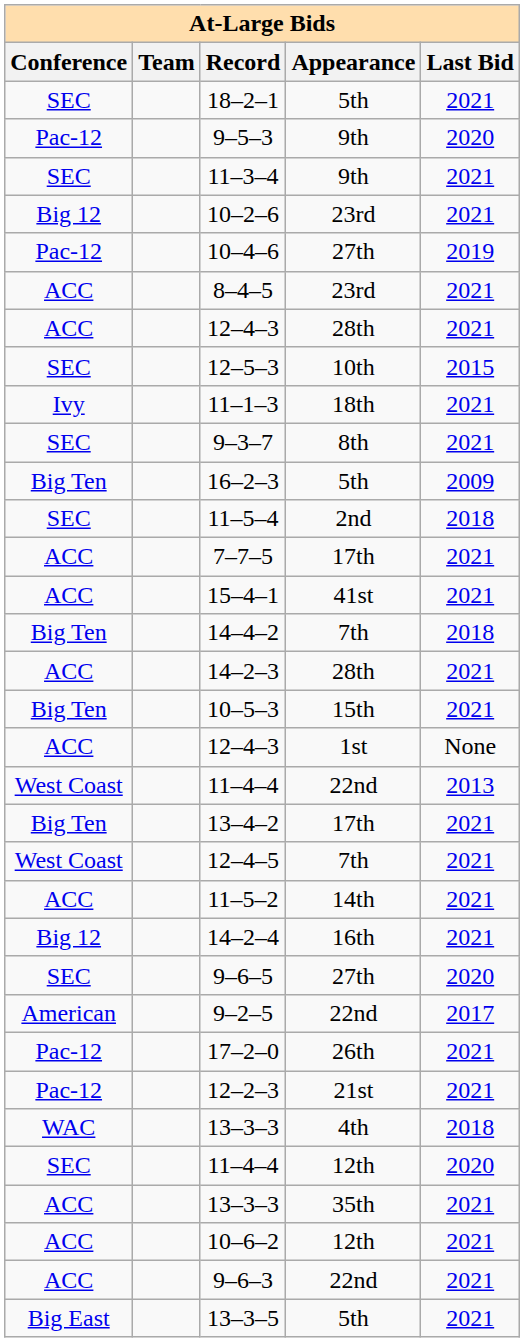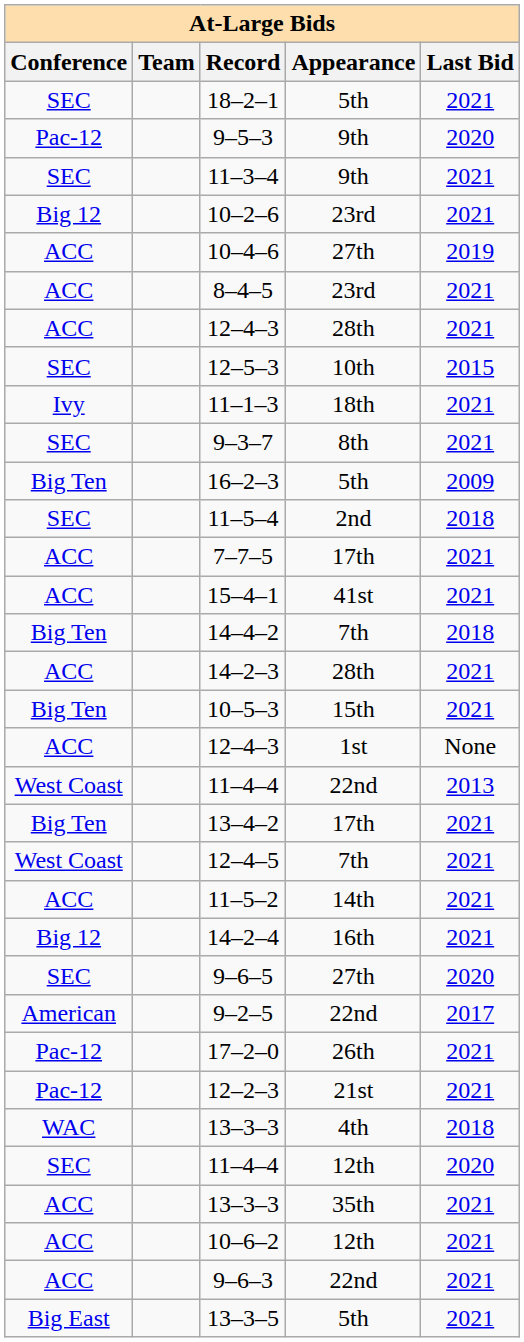 <table class="wikitable sortable plainrowheaders" style="text-align:center;">
 <tr>
 <th colspan="6" style="background:#ffdead;">At-Large Bids</th>
 </tr>
 <tr>
 <th scope="col">Conference</th>
 <th scope="col">Team</th>
 <th scope="col" data-sort-type="number">Record</th>
 <th scope="col">Appearance</th>
 <th scope="col">Last Bid</th>
 </tr>
 <tr>
 <td><a href='#'>SEC</a></td>
 <td style=><a href='#'></a></td>
 <td>18–2–1</td>
 <td>5th</td>
 <td><a href='#'>2021</a></td>
 </tr>
 <tr>
 <td><a href='#'>Pac-12</a></td>
 <td style=><a href='#'></a></td>
 <td>9–5–3</td>
 <td>9th</td>
 <td><a href='#'>2020</a></td>
 </tr>
 <tr>
 <td><a href='#'>SEC</a></td>
 <td style=><a href='#'></a></td>
 <td>11–3–4</td>
 <td>9th</td>
 <td><a href='#'>2021</a></td>
 </tr>
 <tr>
 <td><a href='#'>Big 12</a></td>
 <td style=><a href='#'></a></td>
 <td>10–2–6</td>
 <td>23rd</td>
 <td><a href='#'>2021</a></td>
 </tr>
 <tr>
-<td><a href='#'>Pac-12</a></td>
+<td><a href='#'>ACC</a></td>
 <td style=><a href='#'></a></td>
 <td>10–4–6</td>
 <td>27th</td>
 <td><a href='#'>2019</a></td>
 </tr>
 <tr>
 <td><a href='#'>ACC</a></td>
 <td style=><a href='#'></a></td>
 <td>8–4–5</td>
 <td>23rd</td>
 <td><a href='#'>2021</a></td>
 </tr>
 <tr>
 <td><a href='#'>ACC</a></td>
 <td style=><a href='#'></a></td>
 <td>12–4–3</td>
 <td>28th</td>
 <td><a href='#'>2021</a></td>
 </tr>
 <tr>
 <td><a href='#'>SEC</a></td>
 <td style=><a href='#'></a></td>
 <td>12–5–3</td>
 <td>10th</td>
 <td><a href='#'>2015</a></td>
 </tr>
 <tr>
 <td><a href='#'>Ivy</a></td>
 <td style=><a href='#'></a></td>
 <td>11–1–3</td>
 <td>18th</td>
 <td><a href='#'>2021</a></td>
 </tr>
 <tr>
 <td><a href='#'>SEC</a></td>
 <td style=><a href='#'></a></td>
 <td>9–3–7</td>
 <td>8th</td>
 <td><a href='#'>2021</a></td>
 </tr>
 <tr>
 <td><a href='#'>Big Ten</a></td>
 <td style=><a href='#'></a></td>
 <td>16–2–3</td>
 <td>5th</td>
 <td><a href='#'>2009</a></td>
 </tr>
 <tr>
 <td><a href='#'>SEC</a></td>
 <td style=><a href='#'></a></td>
 <td>11–5–4</td>
 <td>2nd</td>
 <td><a href='#'>2018</a></td>
 </tr>
 <tr>
 <td><a href='#'>ACC</a></td>
 <td style=><a href='#'></a></td>
 <td>7–7–5</td>
 <td>17th</td>
 <td><a href='#'>2021</a></td>
 </tr>
 <tr>
 <td><a href='#'>ACC</a></td>
 <td style=><a href='#'></a></td>
 <td>15–4–1</td>
 <td>41st</td>
 <td><a href='#'>2021</a></td>
 </tr>
 <tr>
 <td><a href='#'>Big Ten</a></td>
 <td style=><a href='#'></a></td>
 <td>14–4–2</td>
 <td>7th</td>
 <td><a href='#'>2018</a></td>
 </tr>
 <tr>
 <td><a href='#'>ACC</a></td>
 <td style=><a href='#'></a></td>
 <td>14–2–3</td>
 <td>28th</td>
 <td><a href='#'>2021</a></td>
 </tr>
 <tr>
 <td><a href='#'>Big Ten</a></td>
 <td style=><a href='#'></a></td>
 <td>10–5–3</td>
 <td>15th</td>
 <td><a href='#'>2021</a></td>
 </tr>
 <tr>
 <td><a href='#'>ACC</a></td>
 <td style=><a href='#'></a></td>
 <td>12–4–3</td>
 <td>1st</td>
 <td>None</td>
 </tr>
 <tr>
 <td><a href='#'>West Coast</a></td>
 <td style=><a href='#'></a></td>
 <td>11–4–4</td>
 <td>22nd</td>
 <td><a href='#'>2013</a></td>
 </tr>
 <tr>
 <td><a href='#'>Big Ten</a></td>
 <td style=><a href='#'></a></td>
 <td>13–4–2</td>
 <td>17th</td>
 <td><a href='#'>2021</a></td>
 </tr>
 <tr>
 <td><a href='#'>West Coast</a></td>
 <td style=><a href='#'></a></td>
 <td>12–4–5</td>
 <td>7th</td>
 <td><a href='#'>2021</a></td>
 </tr>
 <tr>
 <td><a href='#'>ACC</a></td>
 <td style=><a href='#'></a></td>
 <td>11–5–2</td>
 <td>14th</td>
 <td><a href='#'>2021</a></td>
 </tr>
 <tr>
 <td><a href='#'>Big 12</a></td>
 <td style=><a href='#'></a></td>
 <td>14–2–4</td>
 <td>16th</td>
 <td><a href='#'>2021</a></td>
 </tr>
 <tr>
 <td><a href='#'>SEC</a></td>
 <td style=><a href='#'></a></td>
 <td>9–6–5</td>
 <td>27th</td>
 <td><a href='#'>2020</a></td>
 </tr>
 <tr>
 <td><a href='#'>American</a></td>
 <td style=><a href='#'></a></td>
 <td>9–2–5</td>
 <td>22nd</td>
 <td><a href='#'>2017</a></td>
 </tr>
 <tr>
 <td><a href='#'>Pac-12</a></td>
 <td style=><a href='#'></a></td>
 <td>17–2–0</td>
 <td>26th</td>
 <td><a href='#'>2021</a></td>
 </tr>
 <tr>
 <td><a href='#'>Pac-12</a></td>
 <td style=><a href='#'></a></td>
 <td>12–2–3</td>
 <td>21st</td>
 <td><a href='#'>2021</a></td>
 </tr>
 <tr>
 <td><a href='#'>WAC</a></td>
 <td style=><a href='#'></a></td>
 <td>13–3–3</td>
 <td>4th</td>
 <td><a href='#'>2018</a></td>
 </tr>
 <tr>
 <td><a href='#'>SEC</a></td>
 <td style=><a href='#'></a></td>
 <td>11–4–4</td>
 <td>12th</td>
 <td><a href='#'>2020</a></td>
 </tr>
 <tr>
 <td><a href='#'>ACC</a></td>
 <td style=><a href='#'></a></td>
 <td>13–3–3</td>
 <td>35th</td>
 <td><a href='#'>2021</a></td>
 </tr>
 <tr>
 <td><a href='#'>ACC</a></td>
 <td style=><a href='#'></a></td>
 <td>10–6–2</td>
 <td>12th</td>
 <td><a href='#'>2021</a></td>
 </tr>
 <tr>
 <td><a href='#'>ACC</a></td>
 <td style=><a href='#'></a></td>
 <td>9–6–3</td>
 <td>22nd</td>
 <td><a href='#'>2021</a></td>
 </tr>
 <tr>
 <td><a href='#'>Big East</a></td>
 <td style=><a href='#'></a></td>
 <td>13–3–5</td>
 <td>5th</td>
 <td><a href='#'>2021</a></td>
 </tr>
 </table>
